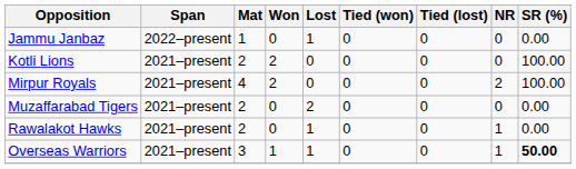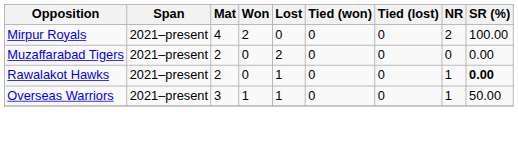 <table class="wikitable sortable">
 <tr>
 <th class="unsortable">Opposition</th>
 <th class="unsortable">Span</th>
 <th>Mat</th>
 <th>Won</th>
 <th>Lost</th>
 <th>Tied (won)</th>
 <th>Tied (lost)</th>
 <th>NR</th>
 <th>SR (%)</th>
-</tr>
-<tr>
-<td><a href='#'>Jammu Janbaz</a></td>
-<td>2022–present</td>
-<td>1</td>
-<td>0</td>
-<td>1</td>
-<td>0</td>
-<td>0</td>
-<td>0</td>
-<td>0.00</td>
-</tr>
-<tr>
-<td><a href='#'>Kotli Lions</a></td>
-<td>2021–present</td>
-<td>2</td>
-<td>2</td>
-<td>0</td>
-<td>0</td>
-<td>0</td>
-<td>0</td>
-<td>100.00</td>
 </tr>
 <tr>
 <td><a href='#'>Mirpur Royals</a></td>
 <td>2021–present</td>
 <td>4</td>
 <td>2</td>
 <td>0</td>
 <td>0</td>
 <td>0</td>
 <td>2</td>
 <td>100.00</td>
 </tr>
 <tr>
 <td><a href='#'>Muzaffarabad Tigers</a></td>
 <td>2021–present</td>
 <td>2</td>
 <td>0</td>
 <td>2</td>
 <td>0</td>
 <td>0</td>
 <td>0</td>
 <td>0.00</td>
 </tr>
 <tr>
 <td><a href='#'>Rawalakot Hawks</a></td>
 <td>2021–present</td>
 <td>2</td>
 <td>0</td>
 <td>1</td>
 <td>0</td>
 <td>0</td>
 <td>1</td>
-<td>0.00</td>
+<td><strong>0.00</strong></td>
 </tr>
 <tr>
 <td><a href='#'>Overseas Warriors</a></td>
 <td>2021–present</td>
 <td>3</td>
 <td>1</td>
 <td>1</td>
 <td>0</td>
 <td>0</td>
 <td>1</td>
-<td><strong>50.00</strong></td>
+<td>50.00</td>
 </tr>
 <tr>
 </tr>
 </table>
